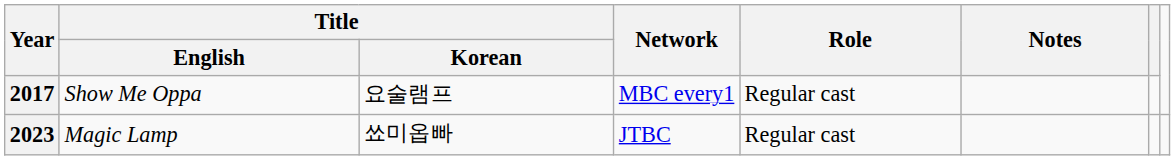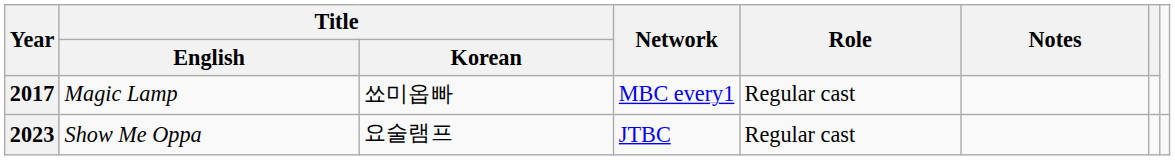 <table class="wikitable sortable plainrowheaders">
 <tr>
 <th scope="col" rowspan="2">Year</th>
 <th scope="col" colspan="2">Title</th>
 <th scope="col" rowspan="2">Network</th>
 <th scope="col" rowspan="2" style="width:9.5em;">Role</th>
 <th scope="col" rowspan="2" style="width:8em;">Notes</th>
 <th scope="col" rowspan="2" class="unsortable"></th>
 </tr>
 <tr>
 <th scope="col" style="width:13em;">English</th>
 <th scope="col" style="width:11em;">Korean</th>
 </tr>
 <tr>
 <th scope="row">2017</th>
-<td><em>Show Me Oppa</em></td>
-<td>요술램프</td>
+<td><em>Magic Lamp</em></td>
+<td>쑈미옵빠</td>
 <td><a href='#'>MBC every1</a></td>
 <td>Regular cast</td>
 <td></td>
 <td style="text-align:center"></td>
 </tr>
 <tr>
 <th scope="row">2023</th>
-<td><em>Magic Lamp</em></td>
-<td>쑈미옵빠</td>
+<td><em>Show Me Oppa</em></td>
+<td>요술램프</td>
 <td><a href='#'>JTBC</a></td>
 <td>Regular cast</td>
 <td></td>
 <td></td>
 <td style="text-align:center"></td>
 </tr>
 </table>
